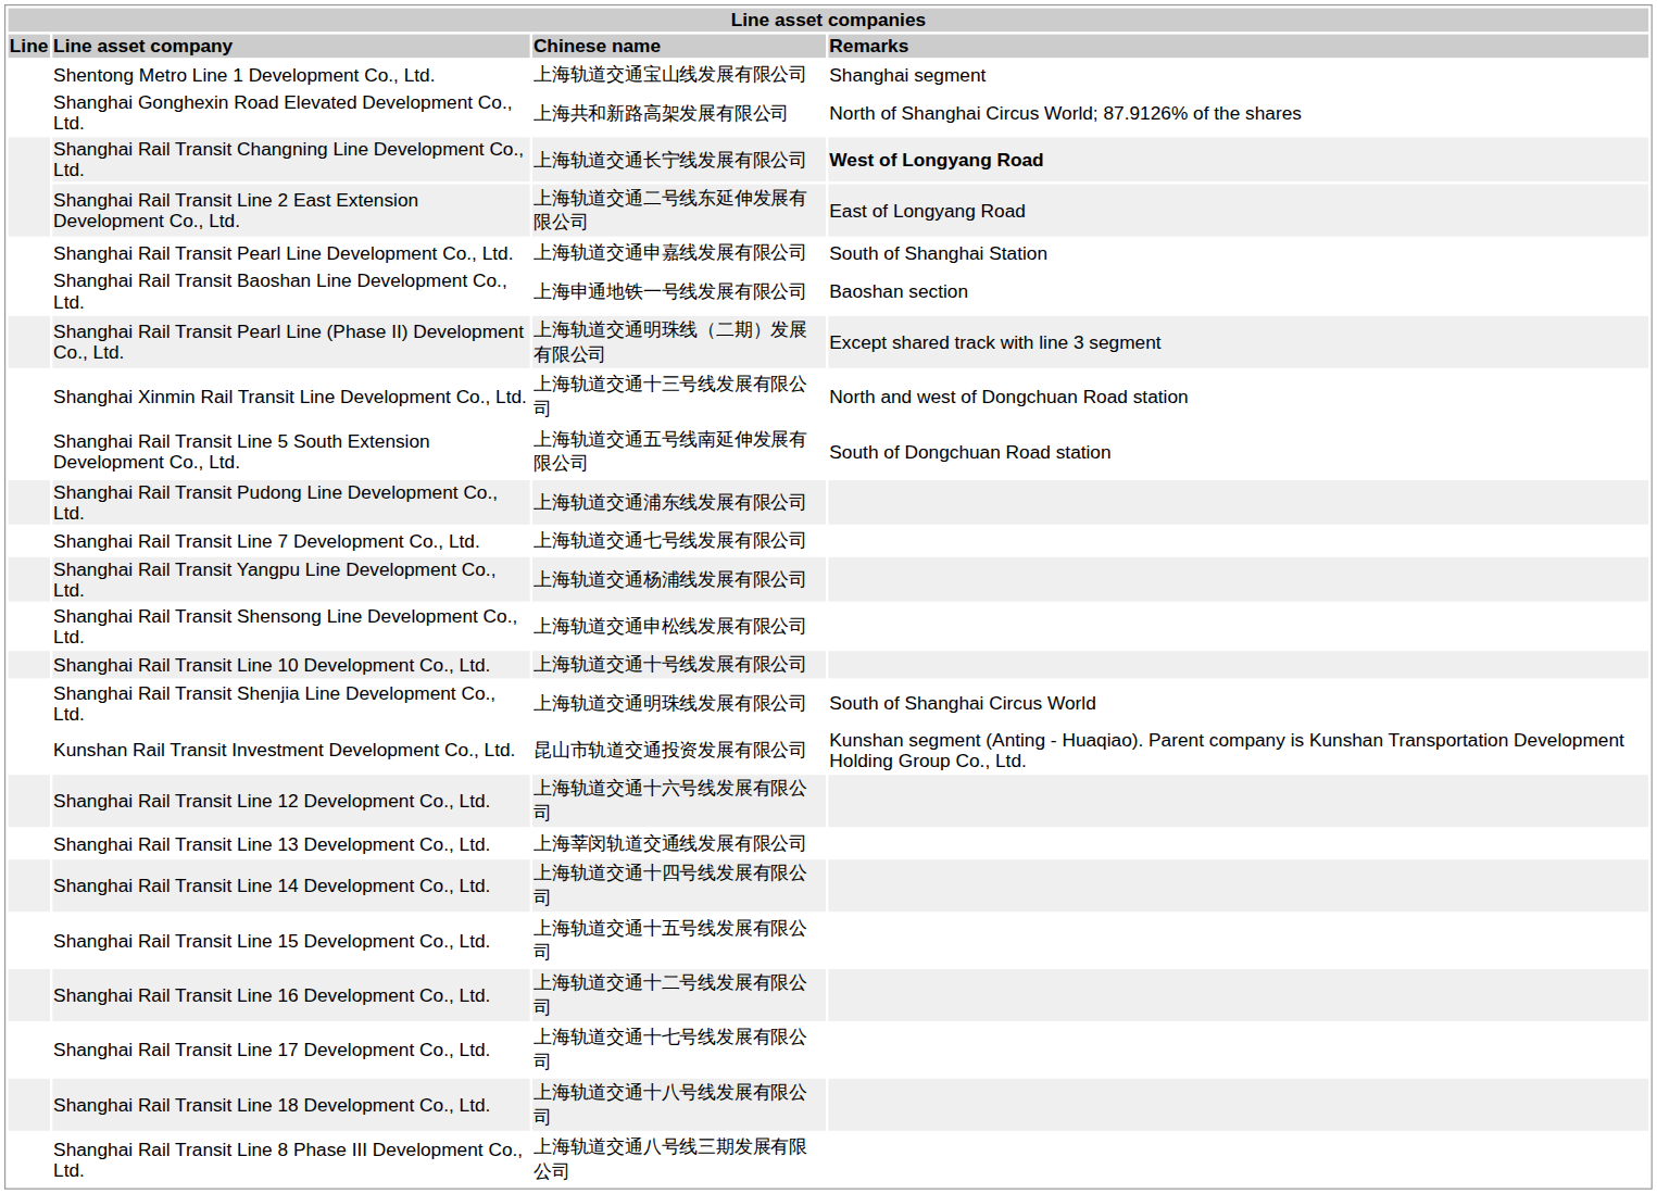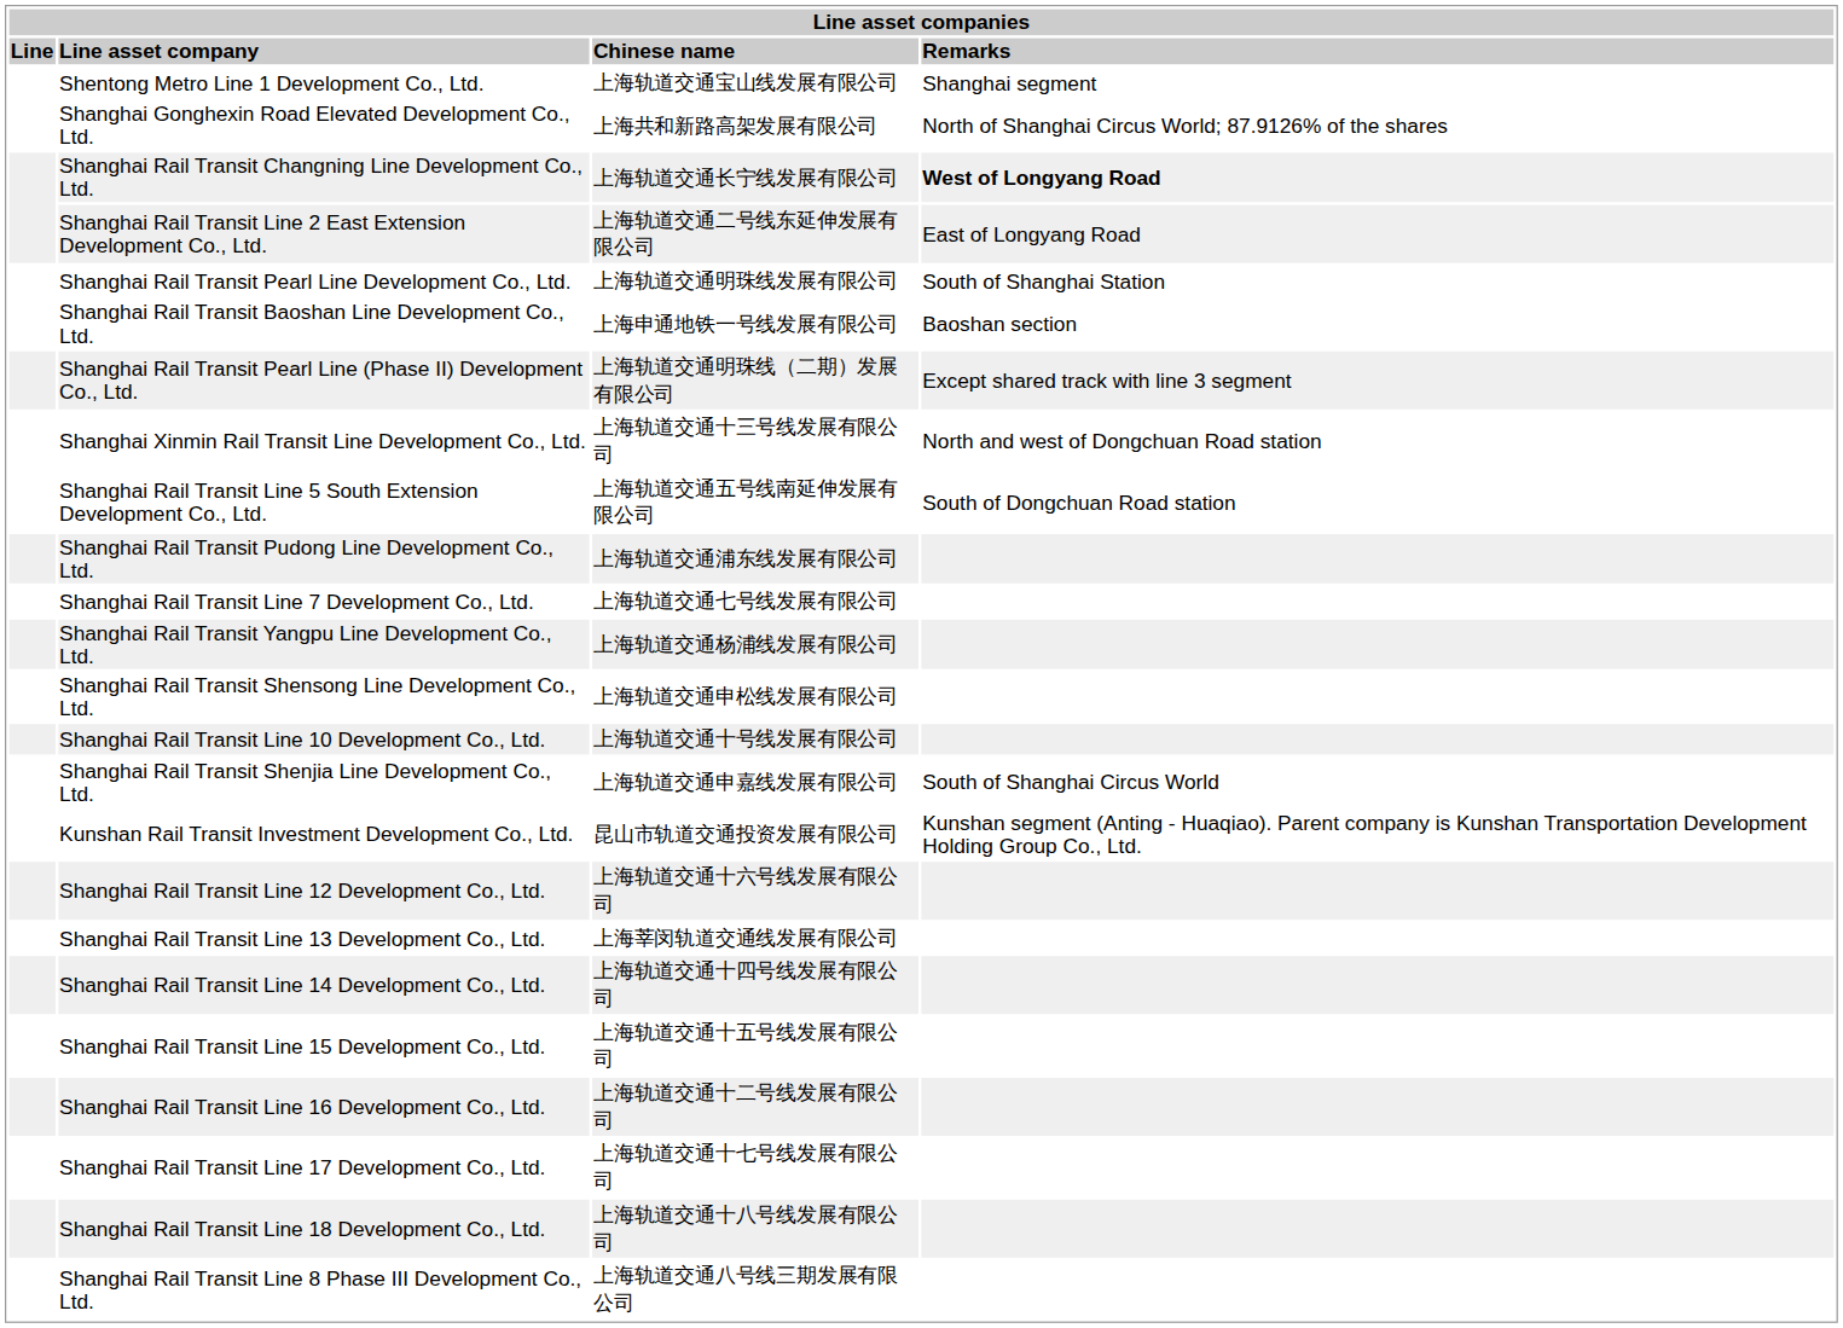 <table border=0 style="border:1px solid #999;background-color:white;text-align:left;font-size:90%" class="mw-collapsible">
 <tr>
 <th colspan="6" style="text-align: center" bgcolor=#cccccc>Line asset companies</th>
 </tr>
 <tr bgcolor=#cccccc>
 <th>Line</th>
 <th>Line asset company</th>
 <th>Chinese name</th>
 <th>Remarks</th>
 </tr>
 <tr>
 <td rowspan="2"></td>
 <td>Shentong Metro Line 1 Development Co., Ltd.</td>
 <td>上海轨道交通宝山线发展有限公司</td>
 <td>Shanghai segment</td>
 </tr>
 <tr>
 <td>Shanghai Gonghexin Road Elevated Development Co., Ltd.</td>
 <td>上海共和新路高架发展有限公司</td>
 <td>North of Shanghai Circus World; 87.9126% of the shares</td>
 </tr>
 <tr bgcolor=#EFEFEF>
 <td rowspan="2"></td>
 <td>Shanghai Rail Transit Changning Line Development Co., Ltd.</td>
 <td>上海轨道交通长宁线发展有限公司</td>
 <td><strong>West of Longyang Road</strong></td>
 </tr>
 <tr bgcolor=#EFEFEF>
 <td>Shanghai Rail Transit Line 2 East Extension Development Co., Ltd.</td>
 <td>上海轨道交通二号线东延伸发展有限公司</td>
 <td>East of Longyang Road</td>
 </tr>
 <tr>
 <td rowspan="2"></td>
 <td>Shanghai Rail Transit Pearl Line Development Co., Ltd.</td>
-<td>上海轨道交通申嘉线发展有限公司</td>
+<td>上海轨道交通明珠线发展有限公司</td>
 <td>South of Shanghai Station</td>
 </tr>
 <tr>
 <td>Shanghai Rail Transit Baoshan Line Development Co., Ltd.</td>
 <td>上海申通地铁一号线发展有限公司</td>
 <td>Baoshan section</td>
 </tr>
 <tr bgcolor=#EFEFEF>
 <td></td>
 <td>Shanghai Rail Transit Pearl Line (Phase II) Development Co., Ltd.</td>
 <td>上海轨道交通明珠线（二期）发展有限公司</td>
 <td>Except shared track with line 3 segment</td>
 </tr>
 <tr>
 <td rowspan="2"></td>
 <td>Shanghai Xinmin Rail Transit Line Development Co., Ltd.</td>
 <td>上海轨道交通十三号线发展有限公司</td>
 <td>North and west of Dongchuan Road station</td>
 </tr>
 <tr>
 <td>Shanghai Rail Transit Line 5 South Extension Development Co., Ltd.</td>
 <td>上海轨道交通五号线南延伸发展有限公司</td>
 <td>South of Dongchuan Road station</td>
 </tr>
 <tr bgcolor=#EFEFEF>
 <td></td>
 <td>Shanghai Rail Transit Pudong Line Development Co., Ltd.</td>
 <td>上海轨道交通浦东线发展有限公司</td>
 <td></td>
 </tr>
 <tr>
 <td></td>
 <td>Shanghai Rail Transit Line 7 Development Co., Ltd.</td>
 <td>上海轨道交通七号线发展有限公司</td>
 <td></td>
 </tr>
 <tr bgcolor=#EFEFEF>
 <td></td>
 <td>Shanghai Rail Transit Yangpu Line Development Co., Ltd.</td>
 <td>上海轨道交通杨浦线发展有限公司</td>
 <td></td>
 </tr>
 <tr>
 <td></td>
 <td>Shanghai Rail Transit Shensong Line Development Co., Ltd.</td>
 <td>上海轨道交通申松线发展有限公司</td>
 <td></td>
 </tr>
 <tr bgcolor=#EFEFEF>
 <td></td>
 <td>Shanghai Rail Transit Line 10 Development Co., Ltd.</td>
 <td>上海轨道交通十号线发展有限公司</td>
 <td></td>
 </tr>
 <tr>
 <td rowspan="2"></td>
 <td>Shanghai Rail Transit Shenjia Line Development Co., Ltd.</td>
-<td>上海轨道交通明珠线发展有限公司</td>
+<td>上海轨道交通申嘉线发展有限公司</td>
 <td>South of Shanghai Circus World</td>
 </tr>
 <tr>
 <td>Kunshan Rail Transit Investment Development Co., Ltd.</td>
 <td>昆山市轨道交通投资发展有限公司</td>
 <td>Kunshan segment (Anting - Huaqiao). Parent company is Kunshan Transportation Development Holding Group Co., Ltd.</td>
 </tr>
 <tr bgcolor=#EFEFEF>
 <td></td>
 <td>Shanghai Rail Transit Line 12 Development Co., Ltd.</td>
 <td>上海轨道交通十六号线发展有限公司</td>
 <td></td>
 </tr>
 <tr>
 <td></td>
 <td>Shanghai Rail Transit Line 13 Development Co., Ltd.</td>
 <td>上海莘闵轨道交通线发展有限公司</td>
 <td></td>
 </tr>
 <tr bgcolor=#EFEFEF>
 <td></td>
 <td>Shanghai Rail Transit Line 14 Development Co., Ltd.</td>
 <td>上海轨道交通十四号线发展有限公司</td>
 <td></td>
 </tr>
 <tr>
 <td></td>
 <td>Shanghai Rail Transit Line 15 Development Co., Ltd.</td>
 <td>上海轨道交通十五号线发展有限公司</td>
 <td></td>
 </tr>
 <tr bgcolor=#EFEFEF>
 <td></td>
 <td>Shanghai Rail Transit Line 16 Development Co., Ltd.</td>
 <td>上海轨道交通十二号线发展有限公司</td>
 <td></td>
 </tr>
 <tr>
 <td></td>
 <td>Shanghai Rail Transit Line 17 Development Co., Ltd.</td>
 <td>上海轨道交通十七号线发展有限公司</td>
 <td></td>
 </tr>
 <tr bgcolor=#EFEFEF>
 <td></td>
 <td>Shanghai Rail Transit Line 18 Development Co., Ltd.</td>
 <td>上海轨道交通十八号线发展有限公司</td>
 <td></td>
 </tr>
 <tr>
 <td></td>
 <td>Shanghai Rail Transit Line 8 Phase III Development Co., Ltd.</td>
 <td>上海轨道交通八号线三期发展有限公司</td>
 <td></td>
 </tr>
 </table>
